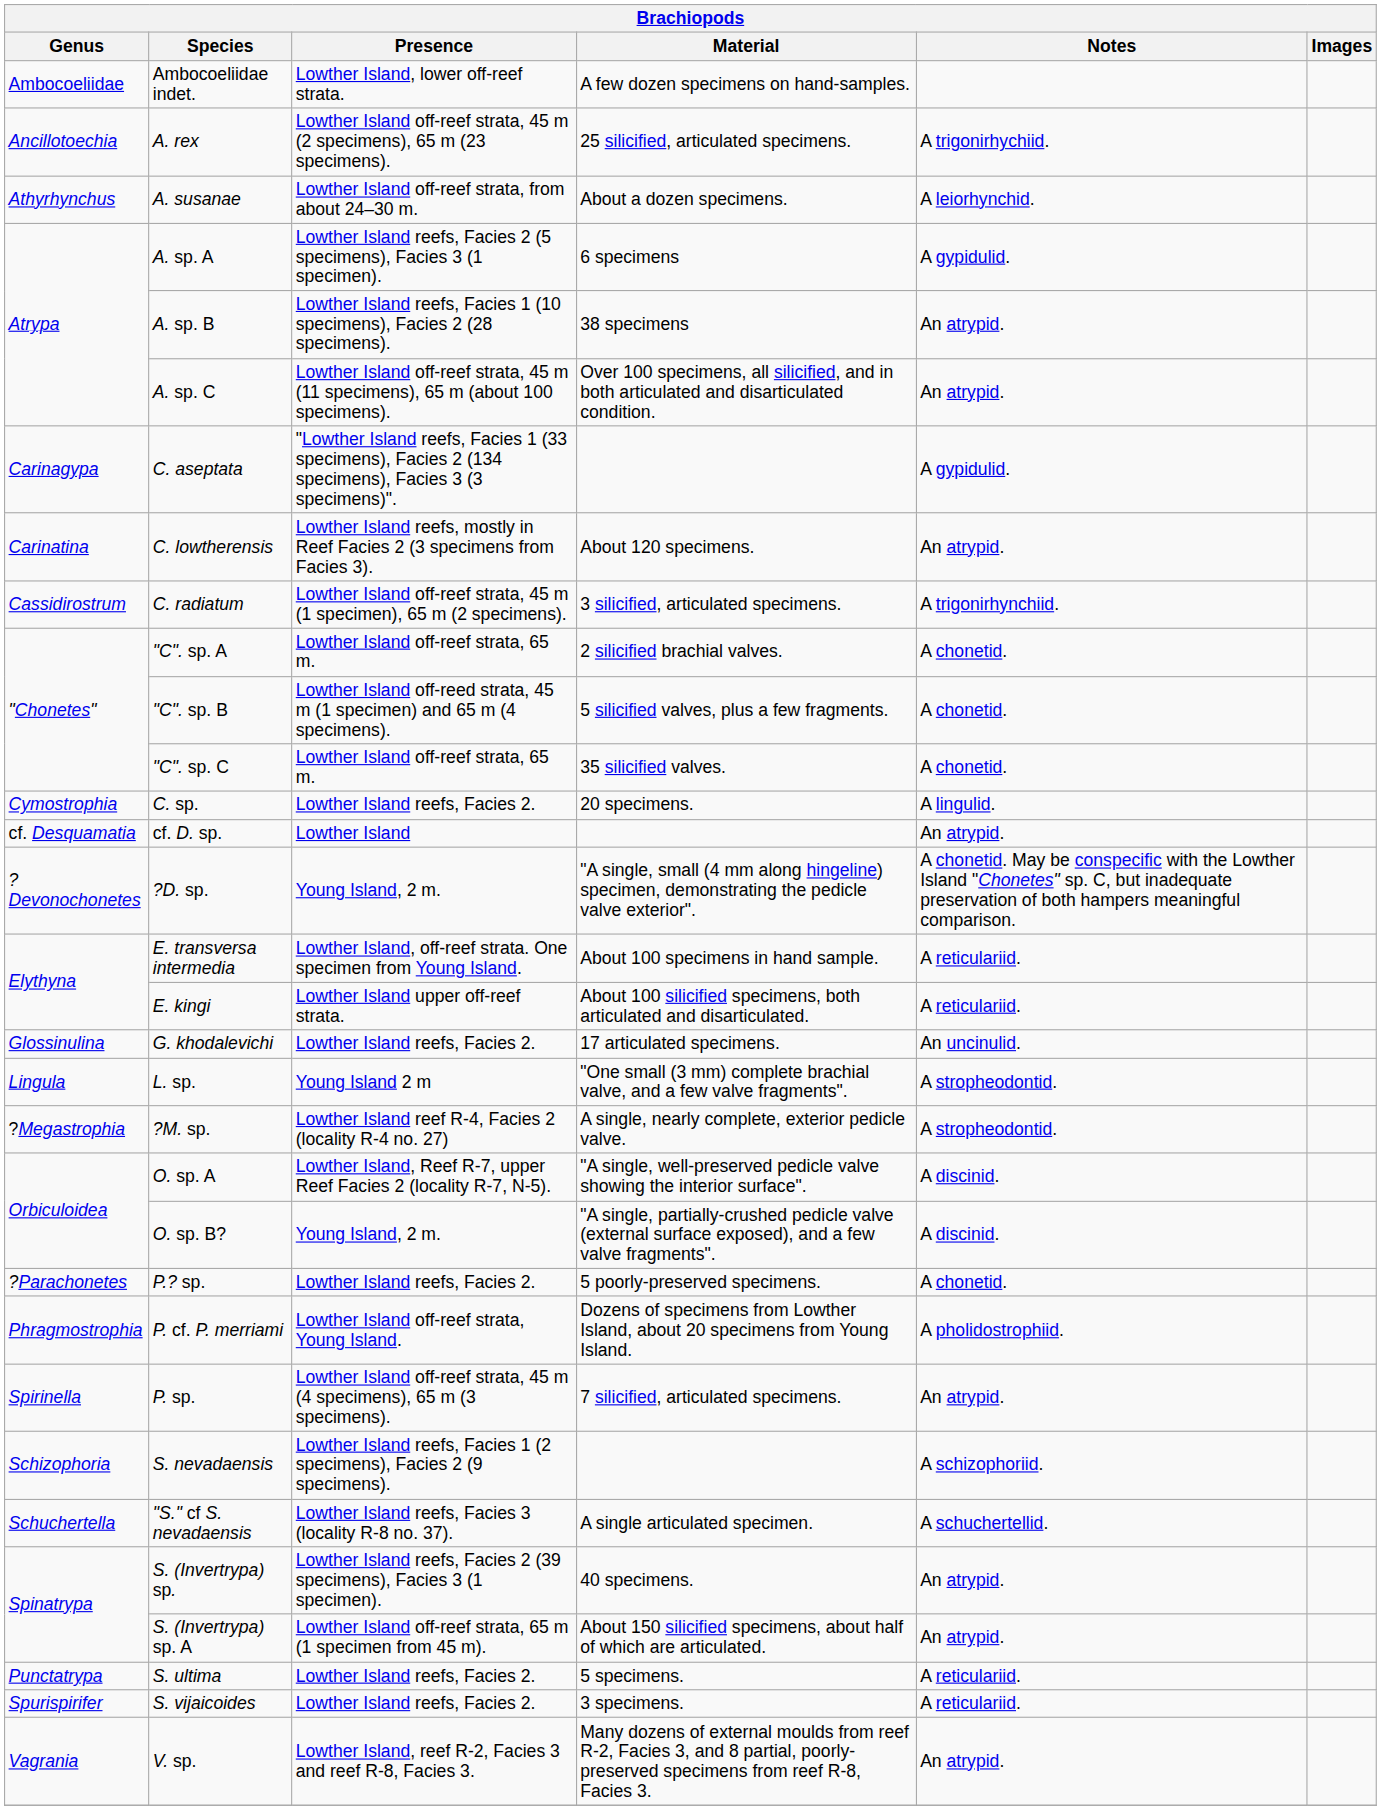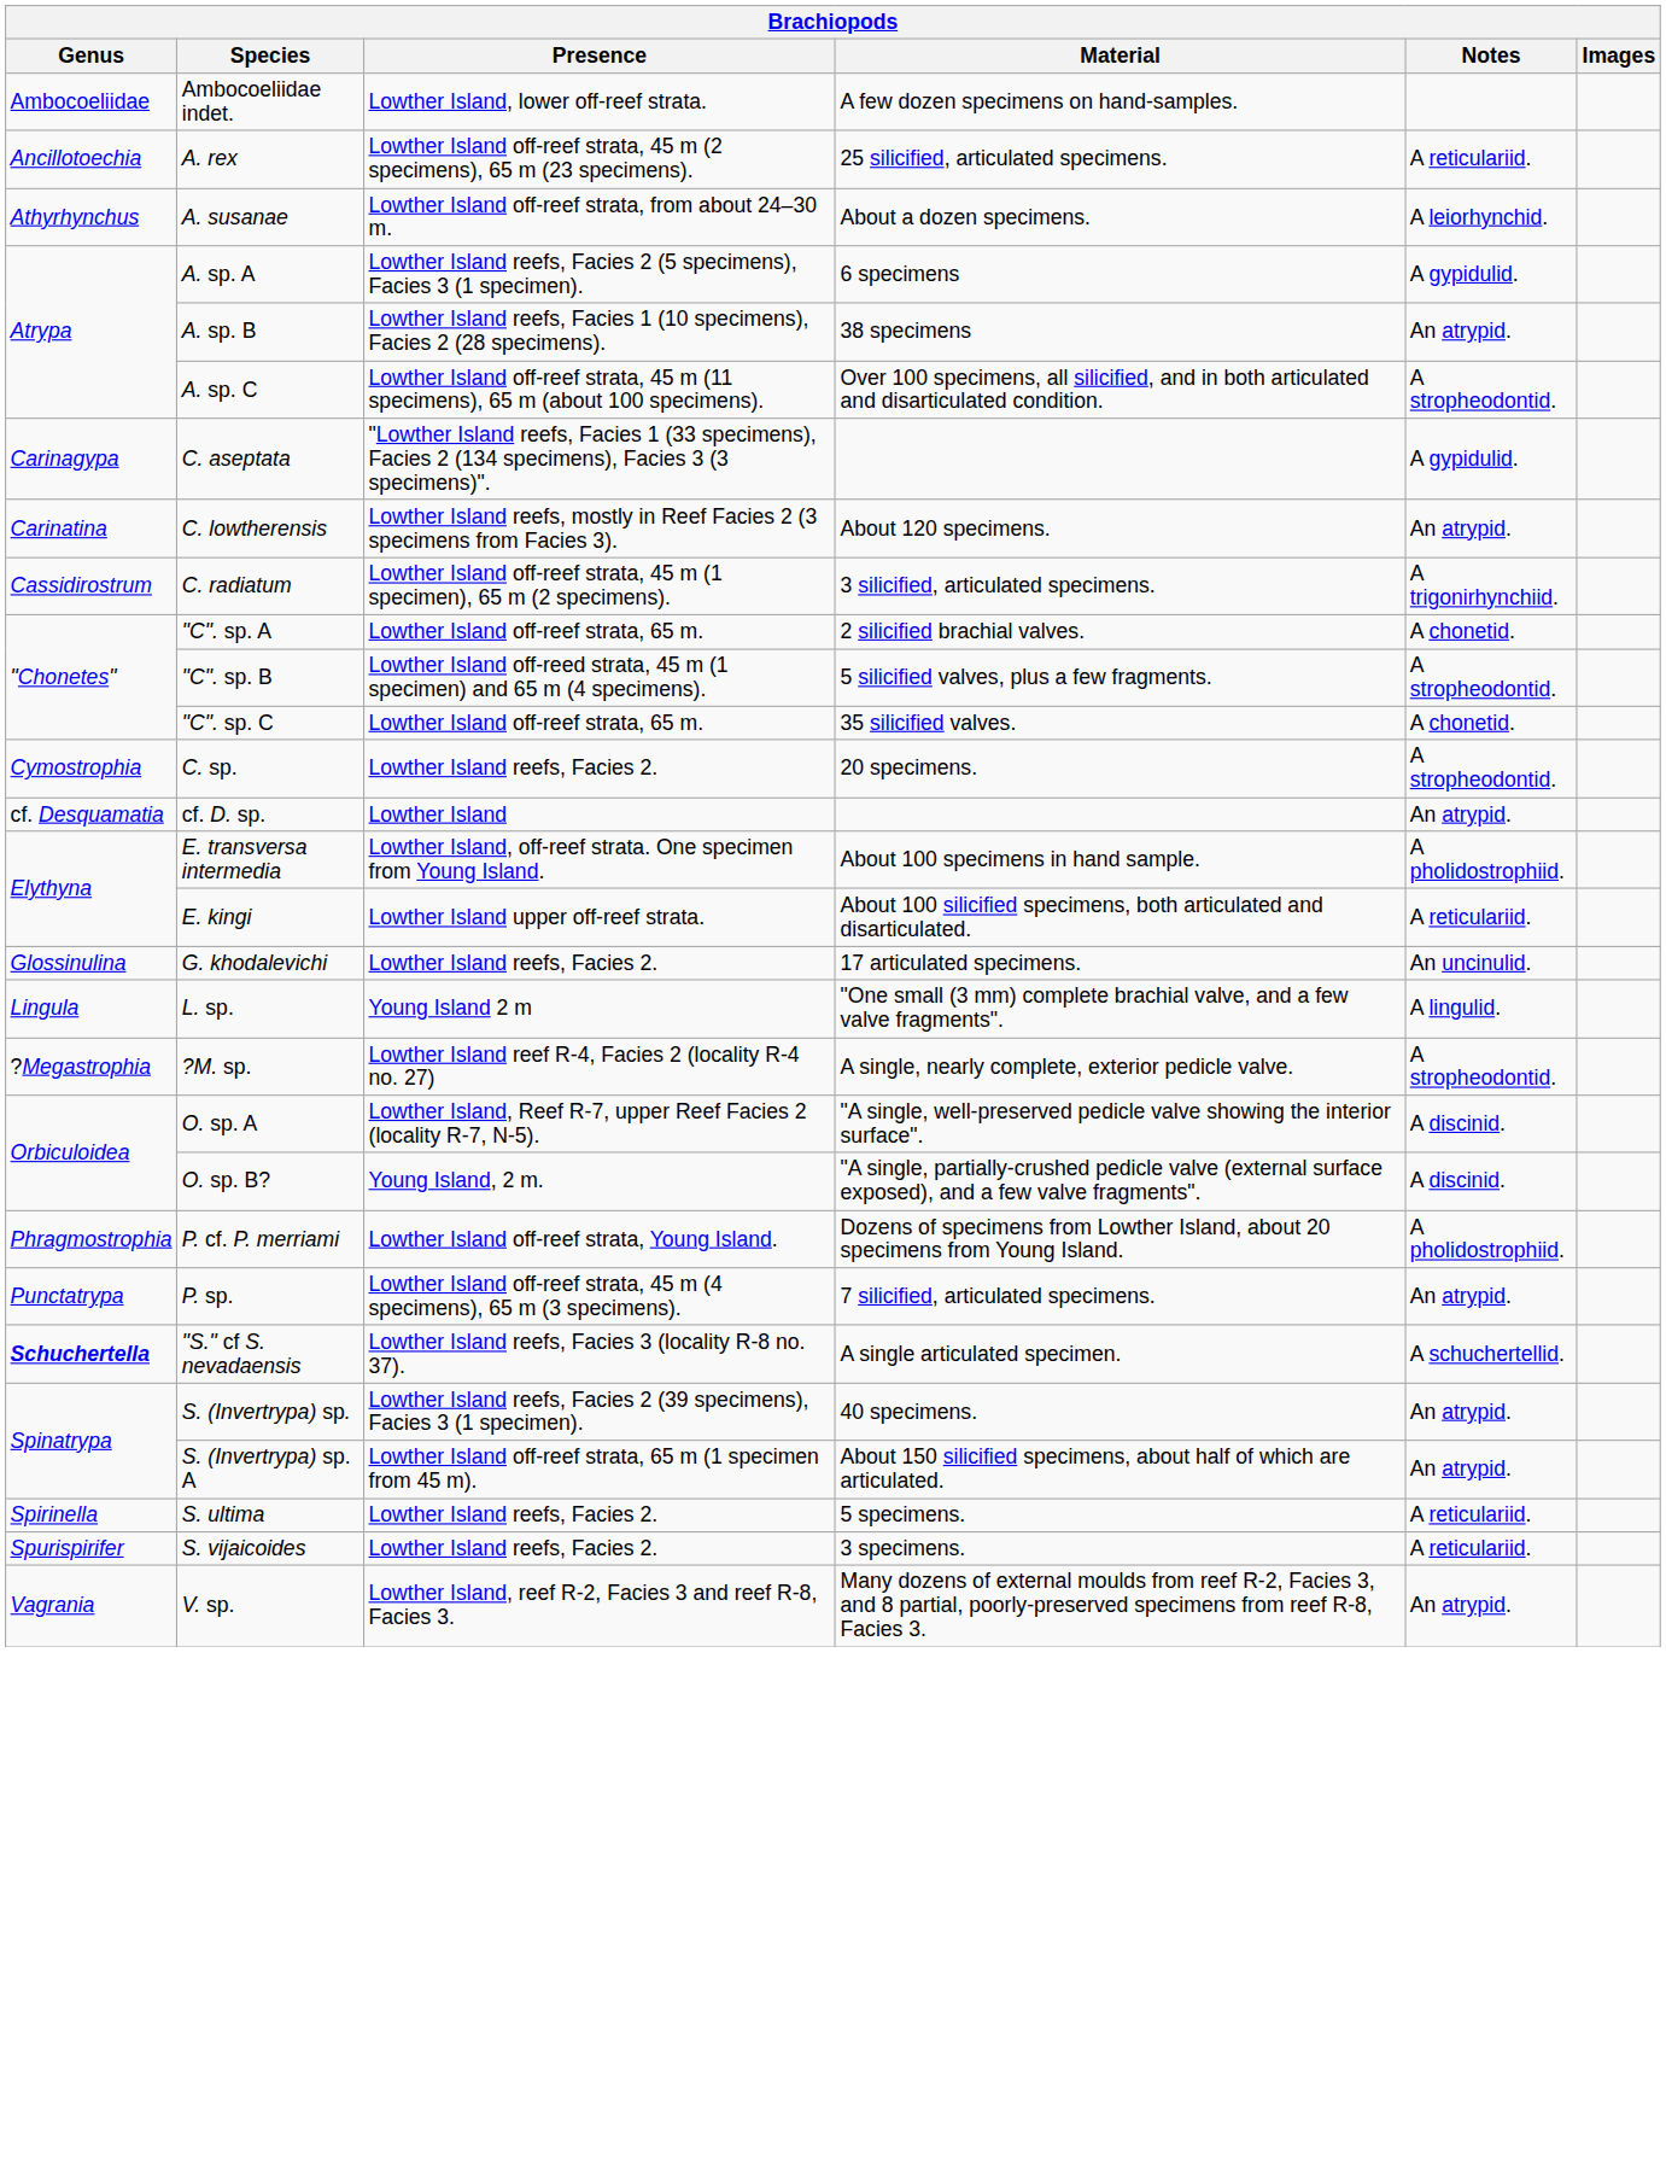 <table class="wikitable" align="center">
 <tr>
 <th colspan="6" align="center"><strong><a href='#'>Brachiopods</a></strong></th>
 </tr>
 <tr>
 <th>Genus</th>
 <th>Species</th>
 <th>Presence</th>
 <th><strong>Material</strong></th>
 <th>Notes</th>
 <th>Images</th>
 </tr>
 <tr>
 <td><a href='#'>Ambocoeliidae</a></td>
 <td>Ambocoeliidae indet.</td>
 <td><a href='#'>Lowther Island</a>, lower off-reef strata.</td>
 <td>A few dozen specimens on hand-samples.</td>
 <td></td>
 <td></td>
 </tr>
 <tr>
 <td><em><a href='#'>Ancillotoechia</a></em></td>
 <td><em>A. rex</em></td>
 <td><a href='#'>Lowther Island</a> off-reef strata, 45 m (2 specimens), 65 m (23 specimens).</td>
 <td>25 <a href='#'>silicified</a>, articulated specimens.</td>
-<td>A <a href='#'>trigonirhychiid</a>.</td>
+<td>A <a href='#'>reticulariid</a>.</td>
 <td></td>
 </tr>
 <tr>
 <td><em><a href='#'>Athyrhynchus</a></em></td>
 <td><em>A. susanae</em></td>
 <td><a href='#'>Lowther Island</a> off-reef strata, from about 24–30 m.</td>
 <td>About a dozen specimens.</td>
 <td>A <a href='#'>leiorhynchid</a>.</td>
 <td></td>
 </tr>
 <tr>
 <td rowspan=3><em><a href='#'>Atrypa</a></em></td>
 <td><em>A.</em> sp. A</td>
 <td><a href='#'>Lowther Island</a> reefs, Facies 2 (5 specimens), Facies 3 (1 specimen).</td>
 <td>6 specimens</td>
 <td>A <a href='#'>gypidulid</a>.</td>
 <td></td>
 </tr>
 <tr>
 <td><em>A.</em> sp. B</td>
 <td><a href='#'>Lowther Island</a> reefs, Facies 1 (10 specimens), Facies 2 (28 specimens).</td>
 <td>38 specimens</td>
 <td>An <a href='#'>atrypid</a>.</td>
 <td></td>
 </tr>
 <tr>
 <td><em>A.</em> sp. C</td>
 <td><a href='#'>Lowther Island</a> off-reef strata, 45 m (11 specimens), 65 m (about 100 specimens).</td>
 <td>Over 100 specimens, all <a href='#'>silicified</a>, and in both articulated and disarticulated condition.</td>
-<td>An <a href='#'>atrypid</a>.</td>
+<td>A <a href='#'>stropheodontid</a>.</td>
 <td></td>
 </tr>
 <tr>
 <td><em><a href='#'>Carinagypa</a></em></td>
 <td><em>C. aseptata</em></td>
 <td>"<a href='#'>Lowther Island</a> reefs, Facies 1 (33 specimens), Facies 2 (134 specimens), Facies 3 (3 specimens)".</td>
 <td></td>
 <td>A <a href='#'>gypidulid</a>.</td>
 <td></td>
 </tr>
 <tr>
 <td><em><a href='#'>Carinatina</a></em></td>
 <td><em>C. lowtherensis</em></td>
 <td><a href='#'>Lowther Island</a> reefs, mostly in Reef Facies 2 (3 specimens from Facies 3).</td>
 <td>About 120 specimens.</td>
 <td>An <a href='#'>atrypid</a>.</td>
 <td></td>
 </tr>
 <tr>
 <td><em><a href='#'>Cassidirostrum</a></em></td>
 <td><em>C. radiatum</em></td>
 <td><a href='#'>Lowther Island</a> off-reef strata, 45 m (1 specimen), 65 m (2 specimens).</td>
 <td>3 <a href='#'>silicified</a>, articulated specimens.</td>
 <td>A <a href='#'>trigonirhynchiid</a>.</td>
 <td></td>
 </tr>
 <tr>
 <td rowspan=3><em>"<a href='#'>Chonetes</a>"</em></td>
 <td><em>"C".</em> sp. A</td>
 <td><a href='#'>Lowther Island</a> off-reef strata, 65 m.</td>
 <td>2 <a href='#'>silicified</a> brachial valves.</td>
 <td>A <a href='#'>chonetid</a>.</td>
 <td></td>
 </tr>
 <tr>
 <td><em>"C".</em> sp. B</td>
 <td><a href='#'>Lowther Island</a> off-reed strata, 45 m (1 specimen) and 65 m (4 specimens).</td>
 <td>5 <a href='#'>silicified</a> valves, plus a few fragments.</td>
-<td>A <a href='#'>chonetid</a>.</td>
+<td>A <a href='#'>stropheodontid</a>.</td>
 <td></td>
 </tr>
 <tr>
 <td><em>"C".</em> sp. C</td>
 <td><a href='#'>Lowther Island</a> off-reef strata, 65 m.</td>
 <td>35 <a href='#'>silicified</a> valves.</td>
 <td>A <a href='#'>chonetid</a>.</td>
 <td></td>
 </tr>
 <tr>
 <td><em><a href='#'>Cymostrophia</a></em></td>
 <td><em>C.</em> sp.</td>
 <td><a href='#'>Lowther Island</a> reefs, Facies 2.</td>
 <td>20 specimens.</td>
-<td>A <a href='#'>lingulid</a>.</td>
+<td>A <a href='#'>stropheodontid</a>.</td>
 <td></td>
 </tr>
 <tr>
 <td>cf. <em><a href='#'>Desquamatia</a></em></td>
 <td>cf. <em>D.</em> sp.</td>
 <td><a href='#'>Lowther Island</a></td>
 <td></td>
 <td>An <a href='#'>atrypid</a>.</td>
 <td></td>
 </tr>
 <tr>
-<td><em>?<a href='#'>Devonochonetes</a></em></td>
-<td><em>?D.</em> sp.</td>
-<td><a href='#'>Young Island</a>, 2 m.</td>
-<td>"A single, small (4 mm along <a href='#'>hingeline</a>) specimen, demonstrating the pedicle valve exterior".</td>
-<td>A <a href='#'>chonetid</a>. May be <a href='#'>conspecific</a> with the Lowther Island "<em><a href='#'>Chonetes</a>"</em> sp. C, but inadequate preservation of both hampers meaningful comparison.</td>
-<td></td>
-</tr>
-<tr>
 <td rowspan=2><em><a href='#'>Elythyna</a></em></td>
 <td><em>E. transversa intermedia</em></td>
 <td><a href='#'>Lowther Island</a>, off-reef strata. One specimen from <a href='#'>Young Island</a>.</td>
 <td>About 100 specimens in hand sample.</td>
-<td>A <a href='#'>reticulariid</a>.</td>
+<td>A <a href='#'>pholidostrophiid</a>.</td>
 <td></td>
 </tr>
 <tr>
 <td><em>E. kingi</em></td>
 <td><a href='#'>Lowther Island</a> upper off-reef strata.</td>
 <td>About 100 <a href='#'>silicified</a> specimens, both articulated and disarticulated.</td>
 <td>A <a href='#'>reticulariid</a>.</td>
 <td></td>
 </tr>
 <tr>
 <td><em><a href='#'>Glossinulina</a></em></td>
 <td><em>G. khodalevichi</em></td>
 <td><a href='#'>Lowther Island</a> reefs, Facies 2.</td>
 <td>17 articulated specimens.</td>
 <td>An <a href='#'>uncinulid</a>.</td>
 <td></td>
 </tr>
 <tr>
 <td><em><a href='#'>Lingula</a></em></td>
 <td><em>L.</em> sp.</td>
 <td><a href='#'>Young Island</a> 2 m</td>
 <td>"One small (3 mm) complete brachial valve, and a few valve fragments".</td>
-<td>A <a href='#'>stropheodontid</a>.</td>
+<td>A <a href='#'>lingulid</a>.</td>
 <td></td>
 </tr>
 <tr>
 <td>?<em><a href='#'>Megastrophia</a></em></td>
 <td><em>?M.</em> sp.</td>
 <td><a href='#'>Lowther Island</a> reef R-4, Facies 2 (locality R-4 no. 27)</td>
 <td>A single, nearly complete, exterior pedicle valve.</td>
 <td>A <a href='#'>stropheodontid</a>.</td>
 <td></td>
 </tr>
 <tr>
 <td rowspan=2><em><a href='#'>Orbiculoidea</a></em></td>
 <td><em>O.</em> sp. A</td>
 <td><a href='#'>Lowther Island</a>, Reef R-7, upper Reef Facies 2 (locality R-7, N-5).</td>
 <td>"A single, well-preserved pedicle valve showing the interior surface".</td>
 <td>A <a href='#'>discinid</a>.</td>
 <td></td>
 </tr>
 <tr>
 <td><em>O.</em> sp. B?</td>
 <td><a href='#'>Young Island</a>, 2 m.</td>
 <td>"A single, partially-crushed pedicle valve (external surface exposed), and a few valve fragments".</td>
 <td>A <a href='#'>discinid</a>.</td>
 <td></td>
 </tr>
 <tr>
-<td><em>?<a href='#'>Parachonetes</a></em></td>
-<td><em>P.?</em> sp.</td>
-<td><a href='#'>Lowther Island</a> reefs, Facies 2.</td>
-<td>5 poorly-preserved specimens.</td>
-<td>A <a href='#'>chonetid</a>.</td>
-<td></td>
-</tr>
-<tr>
 <td><em><a href='#'>Phragmostrophia</a></em></td>
 <td><em>P.</em> cf. <em>P. merriami</em></td>
 <td><a href='#'>Lowther Island</a> off-reef strata, <a href='#'>Young Island</a>.</td>
 <td>Dozens of specimens from Lowther Island, about 20 specimens from Young Island.</td>
 <td>A <a href='#'>pholidostrophiid</a>.</td>
 <td></td>
 </tr>
 <tr>
-<td><em><a href='#'>Spirinella</a></em></td>
+<td><em><a href='#'>Punctatrypa</a></em></td>
 <td><em>P.</em> sp.</td>
 <td><a href='#'>Lowther Island</a> off-reef strata, 45 m (4 specimens), 65 m (3 specimens).</td>
 <td>7 <a href='#'>silicified</a>, articulated specimens.</td>
 <td>An <a href='#'>atrypid</a>.</td>
 <td></td>
 </tr>
 <tr>
-<td><em><a href='#'>Schizophoria</a></em></td>
-<td><em>S. nevadaensis</em></td>
-<td><a href='#'>Lowther Island</a> reefs, Facies 1 (2 specimens), Facies 2 (9 specimens).</td>
-<td></td>
-<td>A <a href='#'>schizophoriid</a>.</td>
-<td></td>
-</tr>
-<tr>
-<td><em><a href='#'>Schuchertella</a></em></td>
+<td><strong><em><a href='#'>Schuchertella</a></em></strong></td>
 <td><em>"S."</em> cf <em>S. nevadaensis</em></td>
 <td><a href='#'>Lowther Island</a> reefs, Facies 3 (locality R-8 no. 37).</td>
 <td>A single articulated specimen.</td>
 <td>A <a href='#'>schuchertellid</a>.</td>
 <td></td>
 </tr>
 <tr>
 <td rowspan=2><em><a href='#'>Spinatrypa</a></em></td>
 <td><em>S. (Invertrypa)</em> sp<em>.</em></td>
 <td><a href='#'>Lowther Island</a> reefs, Facies 2 (39 specimens), Facies 3 (1 specimen).</td>
 <td>40 specimens.</td>
 <td>An <a href='#'>atrypid</a>.</td>
 <td></td>
 </tr>
 <tr>
 <td><em>S. (Invertrypa)</em> sp. A</td>
 <td><a href='#'>Lowther Island</a> off-reef strata, 65 m (1 specimen from 45 m).</td>
 <td>About 150 <a href='#'>silicified</a> specimens, about half of which are articulated.</td>
 <td>An <a href='#'>atrypid</a>.</td>
 <td></td>
 </tr>
 <tr>
-<td><em><a href='#'>Punctatrypa</a></em></td>
+<td><em><a href='#'>Spirinella</a></em></td>
 <td><em>S. ultima</em></td>
 <td><a href='#'>Lowther Island</a> reefs, Facies 2.</td>
 <td>5 specimens.</td>
 <td>A <a href='#'>reticulariid</a>.</td>
 <td></td>
 </tr>
 <tr>
 <td><em><a href='#'>Spurispirifer</a></em></td>
 <td><em>S. vijaicoides</em></td>
 <td><a href='#'>Lowther Island</a> reefs, Facies 2.</td>
 <td>3 specimens.</td>
 <td>A <a href='#'>reticulariid</a>.</td>
 <td></td>
 </tr>
 <tr>
 <td><em><a href='#'>Vagrania</a></em></td>
 <td><em>V.</em> sp.</td>
 <td><a href='#'>Lowther Island</a>, reef R-2, Facies 3 and reef R-8, Facies 3.</td>
 <td>Many dozens of external moulds from reef R-2, Facies 3, and 8 partial, poorly-preserved specimens from reef R-8, Facies 3.</td>
 <td>An <a href='#'>atrypid</a>.</td>
 <td></td>
 </tr>
 <tr>
 </tr>
 </table>
